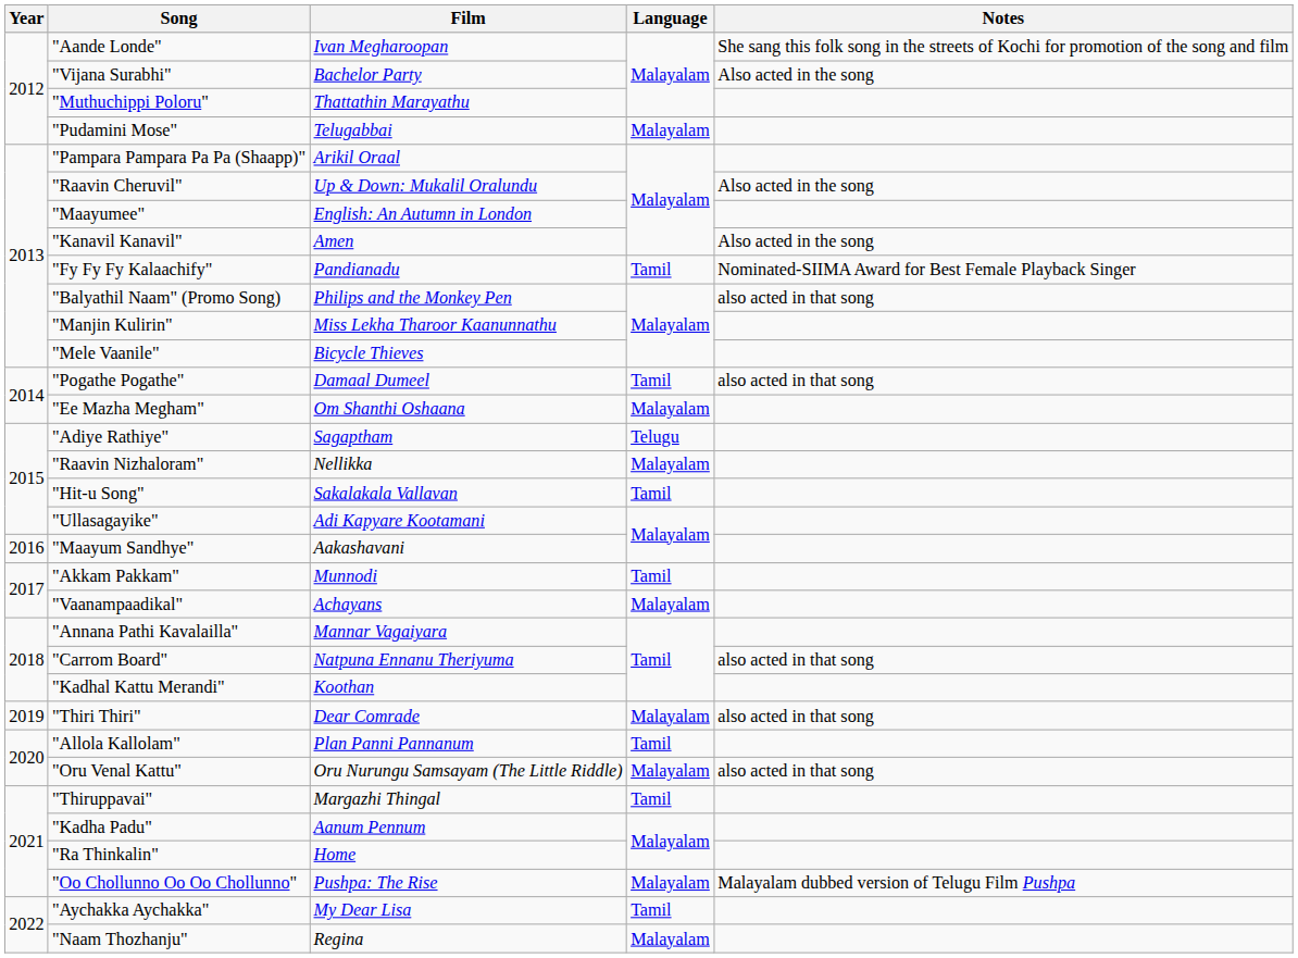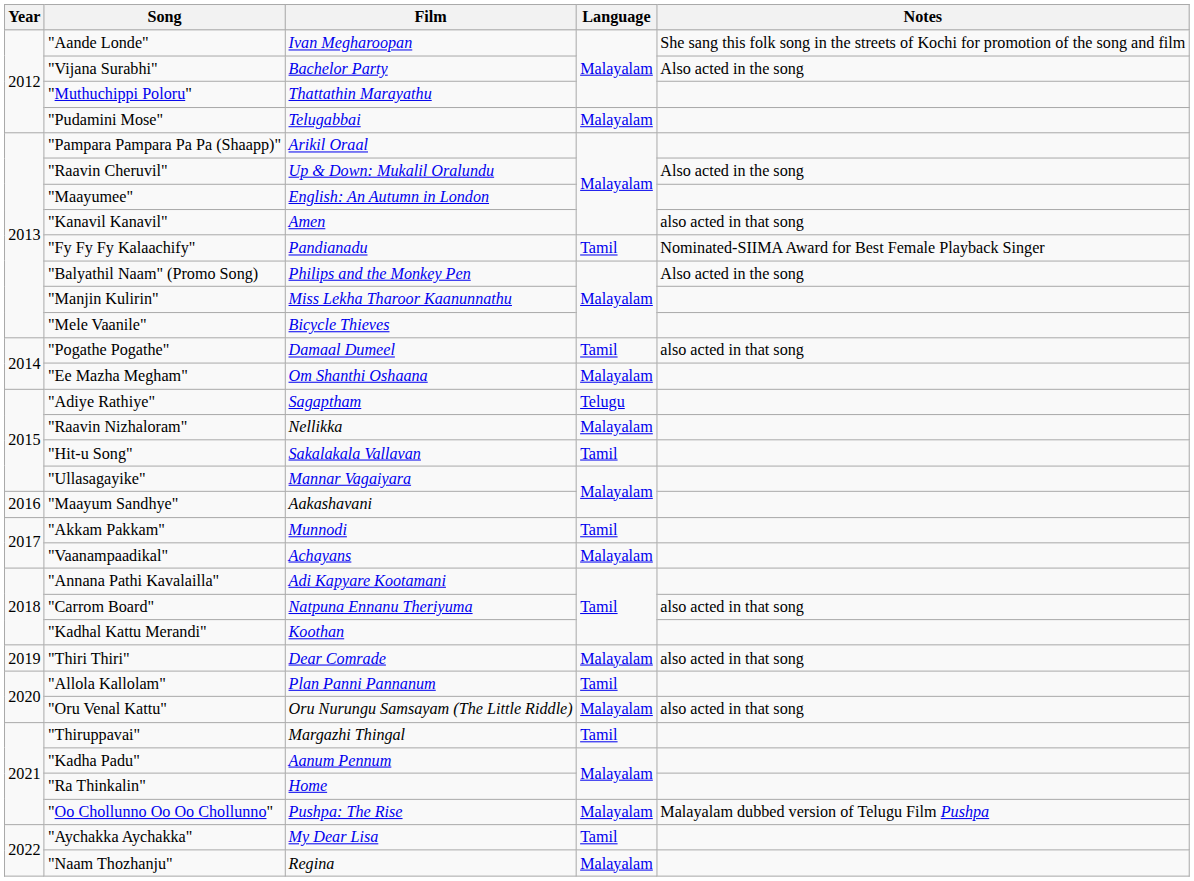 <table class="wikitable">
 <tr style="background:#ccc; text-align:center;">
 <th>Year</th>
 <th>Song</th>
 <th>Film</th>
 <th>Language</th>
 <th>Notes</th>
 </tr>
 <tr>
 <td rowspan="4">2012</td>
 <td>"Aande Londe"</td>
 <td><em><a href='#'>Ivan Megharoopan</a></em></td>
 <td rowspan="3"><a href='#'>Malayalam</a></td>
 <td>She sang this folk song in the streets of Kochi for promotion of the song and film</td>
 </tr>
 <tr>
 <td>"Vijana Surabhi"</td>
 <td><em><a href='#'>Bachelor Party</a></em></td>
 <td>Also acted in the song</td>
 </tr>
 <tr>
 <td>"<a href='#'>Muthuchippi Poloru</a>"</td>
 <td><em><a href='#'>Thattathin Marayathu</a></em></td>
 <td></td>
 </tr>
 <tr>
 <td>"Pudamini Mose"</td>
 <td><em><a href='#'>Telugabbai</a></em></td>
 <td><a href='#'>Malayalam</a></td>
 <td></td>
 </tr>
 <tr>
 <td rowspan="8">2013</td>
 <td>"Pampara Pampara Pa Pa (Shaapp)"</td>
 <td><em><a href='#'>Arikil Oraal</a></em></td>
 <td rowspan="4"><a href='#'>Malayalam</a></td>
 <td></td>
 </tr>
 <tr>
 <td>"Raavin Cheruvil"</td>
 <td><em><a href='#'>Up & Down: Mukalil Oralundu</a></em></td>
 <td>Also acted in the song</td>
 </tr>
 <tr>
 <td>"Maayumee"</td>
 <td><em><a href='#'>English: An Autumn in London</a></em></td>
 <td></td>
 </tr>
 <tr>
 <td>"Kanavil Kanavil"</td>
 <td><em><a href='#'>Amen</a></em></td>
-<td>Also acted in the song</td>
+<td>also acted in that song</td>
 </tr>
 <tr>
 <td>"Fy Fy Fy Kalaachify"</td>
 <td><em><a href='#'>Pandianadu</a></em></td>
 <td><a href='#'>Tamil</a></td>
 <td>Nominated-SIIMA Award for Best Female Playback Singer</td>
 </tr>
 <tr>
 <td>"Balyathil Naam" (Promo Song)</td>
 <td><em><a href='#'>Philips and the Monkey Pen</a></em></td>
 <td rowspan="3"><a href='#'>Malayalam</a></td>
-<td>also acted in that song</td>
+<td>Also acted in the song</td>
 </tr>
 <tr>
 <td>"Manjin Kulirin"</td>
 <td><em><a href='#'>Miss Lekha Tharoor Kaanunnathu</a></em></td>
 <td></td>
 </tr>
 <tr>
 <td>"Mele Vaanile"</td>
 <td><em><a href='#'>Bicycle Thieves</a></em></td>
 <td></td>
 </tr>
 <tr>
 <td rowspan="2">2014</td>
 <td>"Pogathe Pogathe"</td>
 <td><em><a href='#'>Damaal Dumeel</a></em></td>
 <td><a href='#'>Tamil</a></td>
 <td>also acted in that song</td>
 </tr>
 <tr>
 <td>"Ee Mazha Megham"</td>
 <td><em><a href='#'>Om Shanthi Oshaana</a></em></td>
 <td><a href='#'>Malayalam</a></td>
 <td></td>
 </tr>
 <tr>
 <td rowspan="4">2015</td>
 <td>"Adiye Rathiye"</td>
 <td><em><a href='#'>Sagaptham</a></em></td>
 <td><a href='#'>Telugu</a></td>
 <td></td>
 </tr>
 <tr>
 <td>"Raavin Nizhaloram"</td>
 <td><em>Nellikka</em></td>
 <td><a href='#'>Malayalam</a></td>
 <td></td>
 </tr>
 <tr>
 <td>"Hit-u Song"</td>
 <td><em><a href='#'>Sakalakala Vallavan</a></em></td>
 <td><a href='#'>Tamil</a></td>
 <td></td>
 </tr>
 <tr>
 <td>"Ullasagayike"</td>
-<td><em><a href='#'>Adi Kapyare Kootamani</a></em></td>
+<td><em><a href='#'>Mannar Vagaiyara</a></em></td>
 <td rowspan="2"><a href='#'>Malayalam</a></td>
 <td></td>
 </tr>
 <tr>
 <td>2016</td>
 <td>"Maayum Sandhye"</td>
 <td><em>Aakashavani</em></td>
 <td></td>
 </tr>
 <tr>
 <td rowspan="2">2017</td>
 <td>"Akkam Pakkam"</td>
 <td><em><a href='#'>Munnodi</a></em></td>
 <td><a href='#'>Tamil</a></td>
 <td></td>
 </tr>
 <tr>
 <td>"Vaanampaadikal"</td>
 <td><em><a href='#'>Achayans</a></em></td>
 <td><a href='#'>Malayalam</a></td>
 <td></td>
 </tr>
 <tr>
 <td rowspan="3">2018</td>
 <td>"Annana Pathi Kavalailla"</td>
-<td><em><a href='#'>Mannar Vagaiyara</a></em></td>
+<td><em><a href='#'>Adi Kapyare Kootamani</a></em></td>
 <td rowspan="3"><a href='#'>Tamil</a></td>
 <td></td>
 </tr>
 <tr>
 <td>"Carrom Board"</td>
 <td><em><a href='#'>Natpuna Ennanu Theriyuma</a></em></td>
 <td>also acted in that song</td>
 </tr>
 <tr>
 <td>"Kadhal Kattu Merandi"</td>
 <td><em><a href='#'>Koothan</a></em></td>
 <td></td>
 </tr>
 <tr>
 <td>2019</td>
 <td>"Thiri Thiri"</td>
 <td><em><a href='#'>Dear Comrade</a></em></td>
 <td><a href='#'>Malayalam</a></td>
 <td>also acted in that song</td>
 </tr>
 <tr>
 <td rowspan="2">2020</td>
 <td>"Allola Kallolam"</td>
 <td><em><a href='#'>Plan Panni Pannanum</a></em></td>
 <td><a href='#'>Tamil</a></td>
 <td></td>
 </tr>
 <tr>
 <td>"Oru Venal Kattu"</td>
 <td><em>Oru Nurungu Samsayam (The Little Riddle)</em></td>
 <td><a href='#'>Malayalam</a></td>
 <td>also acted in that song</td>
 </tr>
 <tr>
 <td rowspan="4">2021</td>
 <td>"Thiruppavai"</td>
 <td><em>Margazhi Thingal</em></td>
 <td><a href='#'>Tamil</a></td>
 <td></td>
 </tr>
 <tr>
 <td>"Kadha Padu"</td>
 <td><em><a href='#'>Aanum Pennum</a></em></td>
 <td rowspan="2"><a href='#'>Malayalam</a></td>
 <td></td>
 </tr>
 <tr>
 <td>"Ra Thinkalin"</td>
 <td><em><a href='#'>Home</a></em></td>
 <td></td>
 </tr>
 <tr>
 <td>"<a href='#'>Oo Chollunno Oo Oo Chollunno</a>"</td>
 <td><em><a href='#'>Pushpa: The Rise</a></em></td>
 <td><a href='#'>Malayalam</a></td>
 <td>Malayalam dubbed version of Telugu Film <em><a href='#'>Pushpa</a></em></td>
 </tr>
 <tr>
 <td rowspan="2">2022</td>
 <td>"Aychakka Aychakka"</td>
 <td><em><a href='#'>My Dear Lisa</a></em></td>
 <td><a href='#'>Tamil</a></td>
 <td></td>
 </tr>
 <tr>
 <td>"Naam Thozhanju"</td>
 <td><em>Regina</em></td>
 <td><a href='#'>Malayalam</a></td>
 </tr>
 </table>
